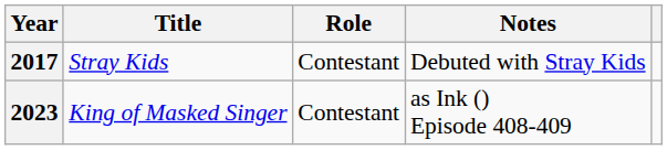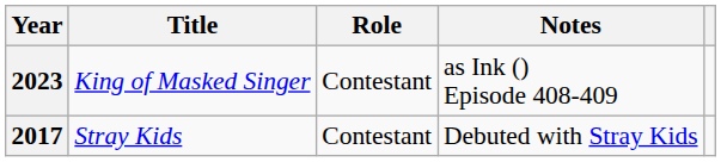 <table class="wikitable plainrowheaders">
 <tr>
 <th scope="col">Year</th>
 <th scope="col">Title</th>
 <th scope="col">Role</th>
 <th scope="col">Notes</th>
 <th scope="col"></th>
 </tr>
 <tr>
+<th scope="row">2023</th>
+<td><em><a href='#'>King of Masked Singer</a></em></td>
+<td>Contestant</td>
+<td>as Ink ()<br>Episode 408-409</td>
+<td style="text-align:center"></td>
+</tr>
+<tr>
 <th scope="row">2017</th>
 <td><em><a href='#'>Stray Kids</a></em></td>
 <td>Contestant</td>
 <td>Debuted with <a href='#'>Stray Kids</a></td>
 <td style="text-align:center"></td>
 </tr>
-<tr>
-<th scope="row">2023</th>
-<td><em><a href='#'>King of Masked Singer</a></em></td>
-<td>Contestant</td>
-<td>as Ink ()<br>Episode 408-409</td>
-<td style="text-align:center"></td>
-</tr>
 </table>
